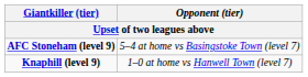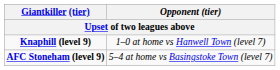 <table class="wikitable" style="text-align:center;">
 <tr>
 <th scope="col"><a href='#'>Giantkiller</a> <a href='#'>(tier)</a></th>
 <th scope="col"><em>Opponent (tier)</em></th>
 </tr>
 <tr>
 <th colspan="2"><a href='#'>Upset</a> of two leagues above</th>
 </tr>
 <tr>
+<td><strong><a href='#'>Knaphill</a> (level 9)</strong></td>
+<td><em>1–0 at home vs <a href='#'>Hanwell Town</a> (level 7)</em></td>
+</tr>
+<tr>
 <td><strong> <a href='#'>AFC Stoneham</a> (level 9)</strong></td>
 <td><em>5–4 at home vs <a href='#'>Basingstoke Town</a> (level 7)</em></td>
 </tr>
-<tr>
-<td><strong><a href='#'>Knaphill</a> (level 9)</strong></td>
-<td><em>1–0 at home vs <a href='#'>Hanwell Town</a> (level 7)</em></td>
-</tr>
 </table>
